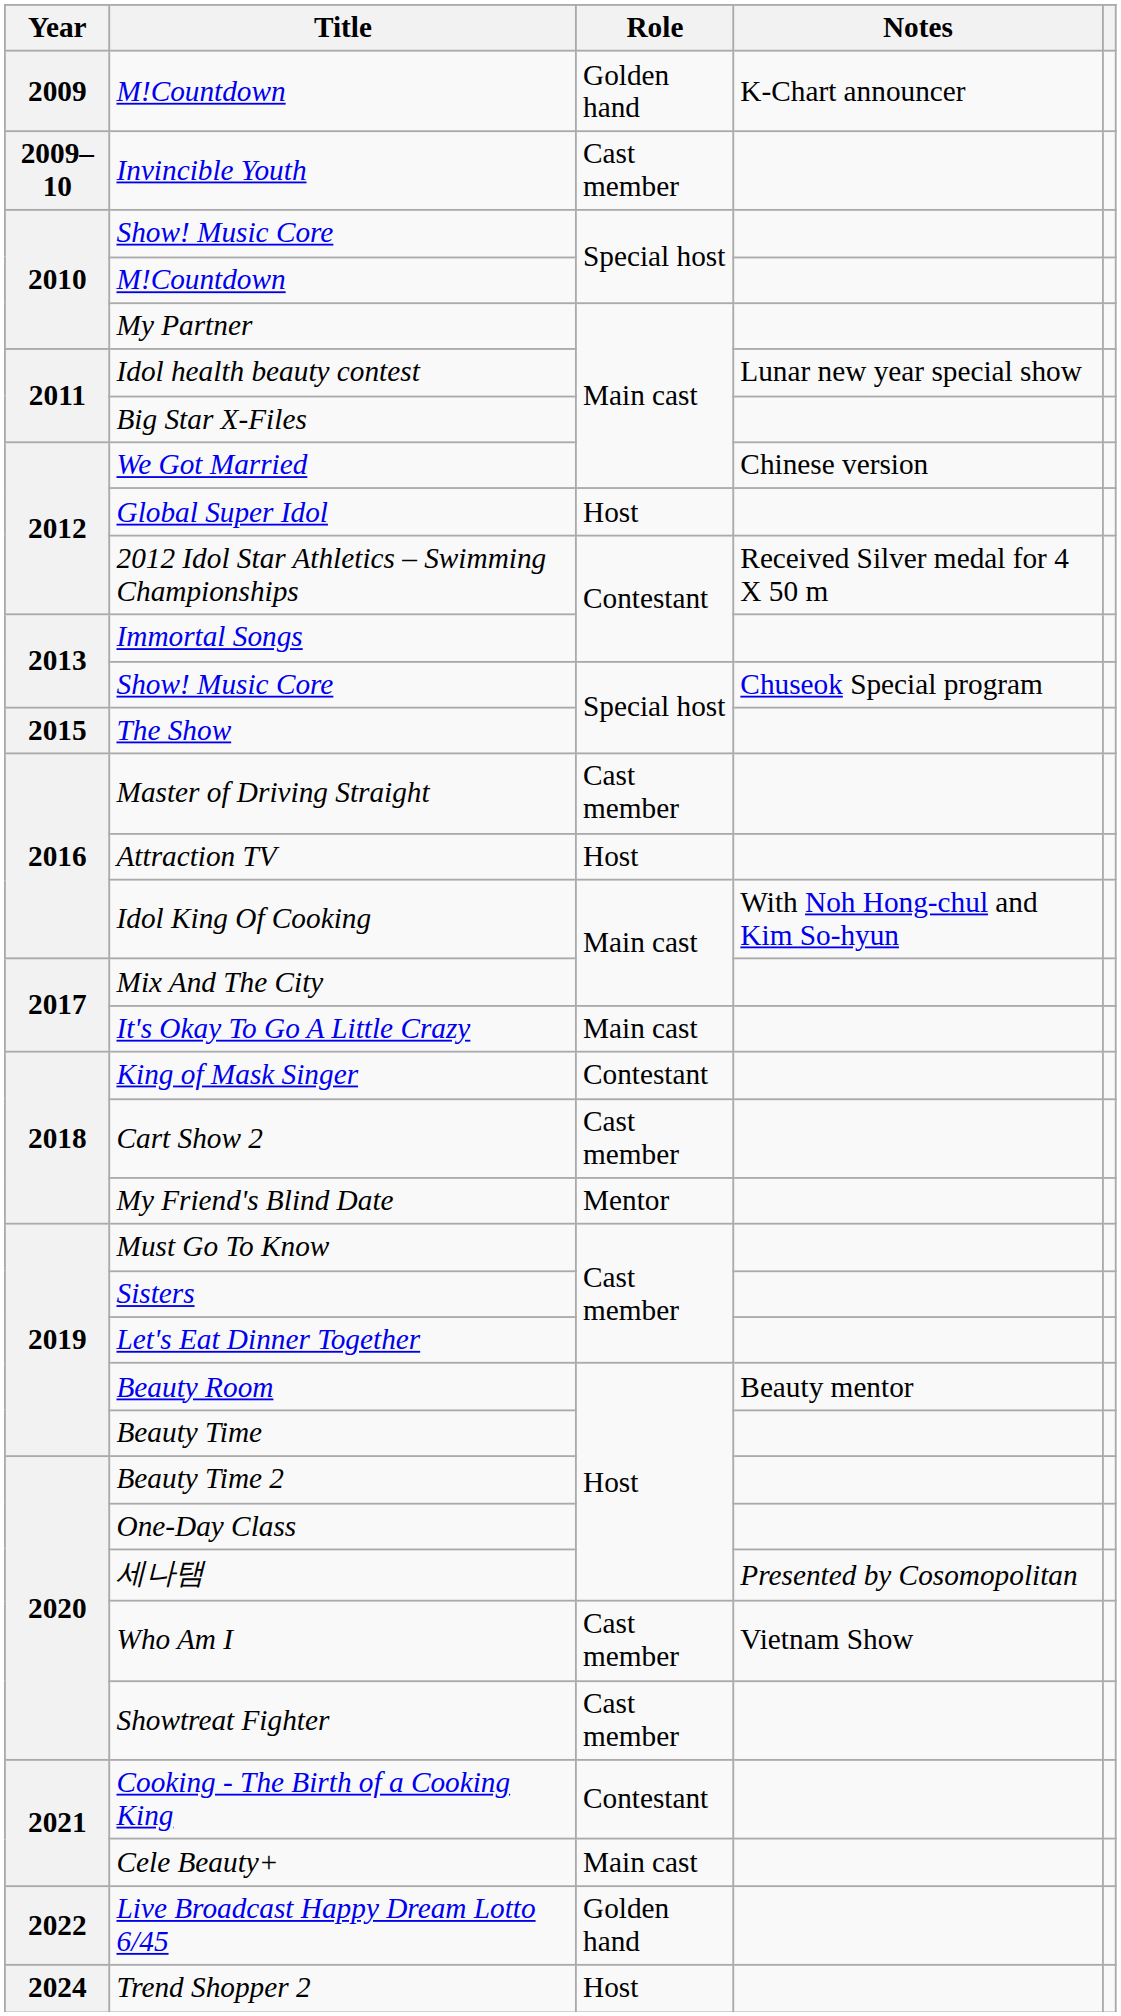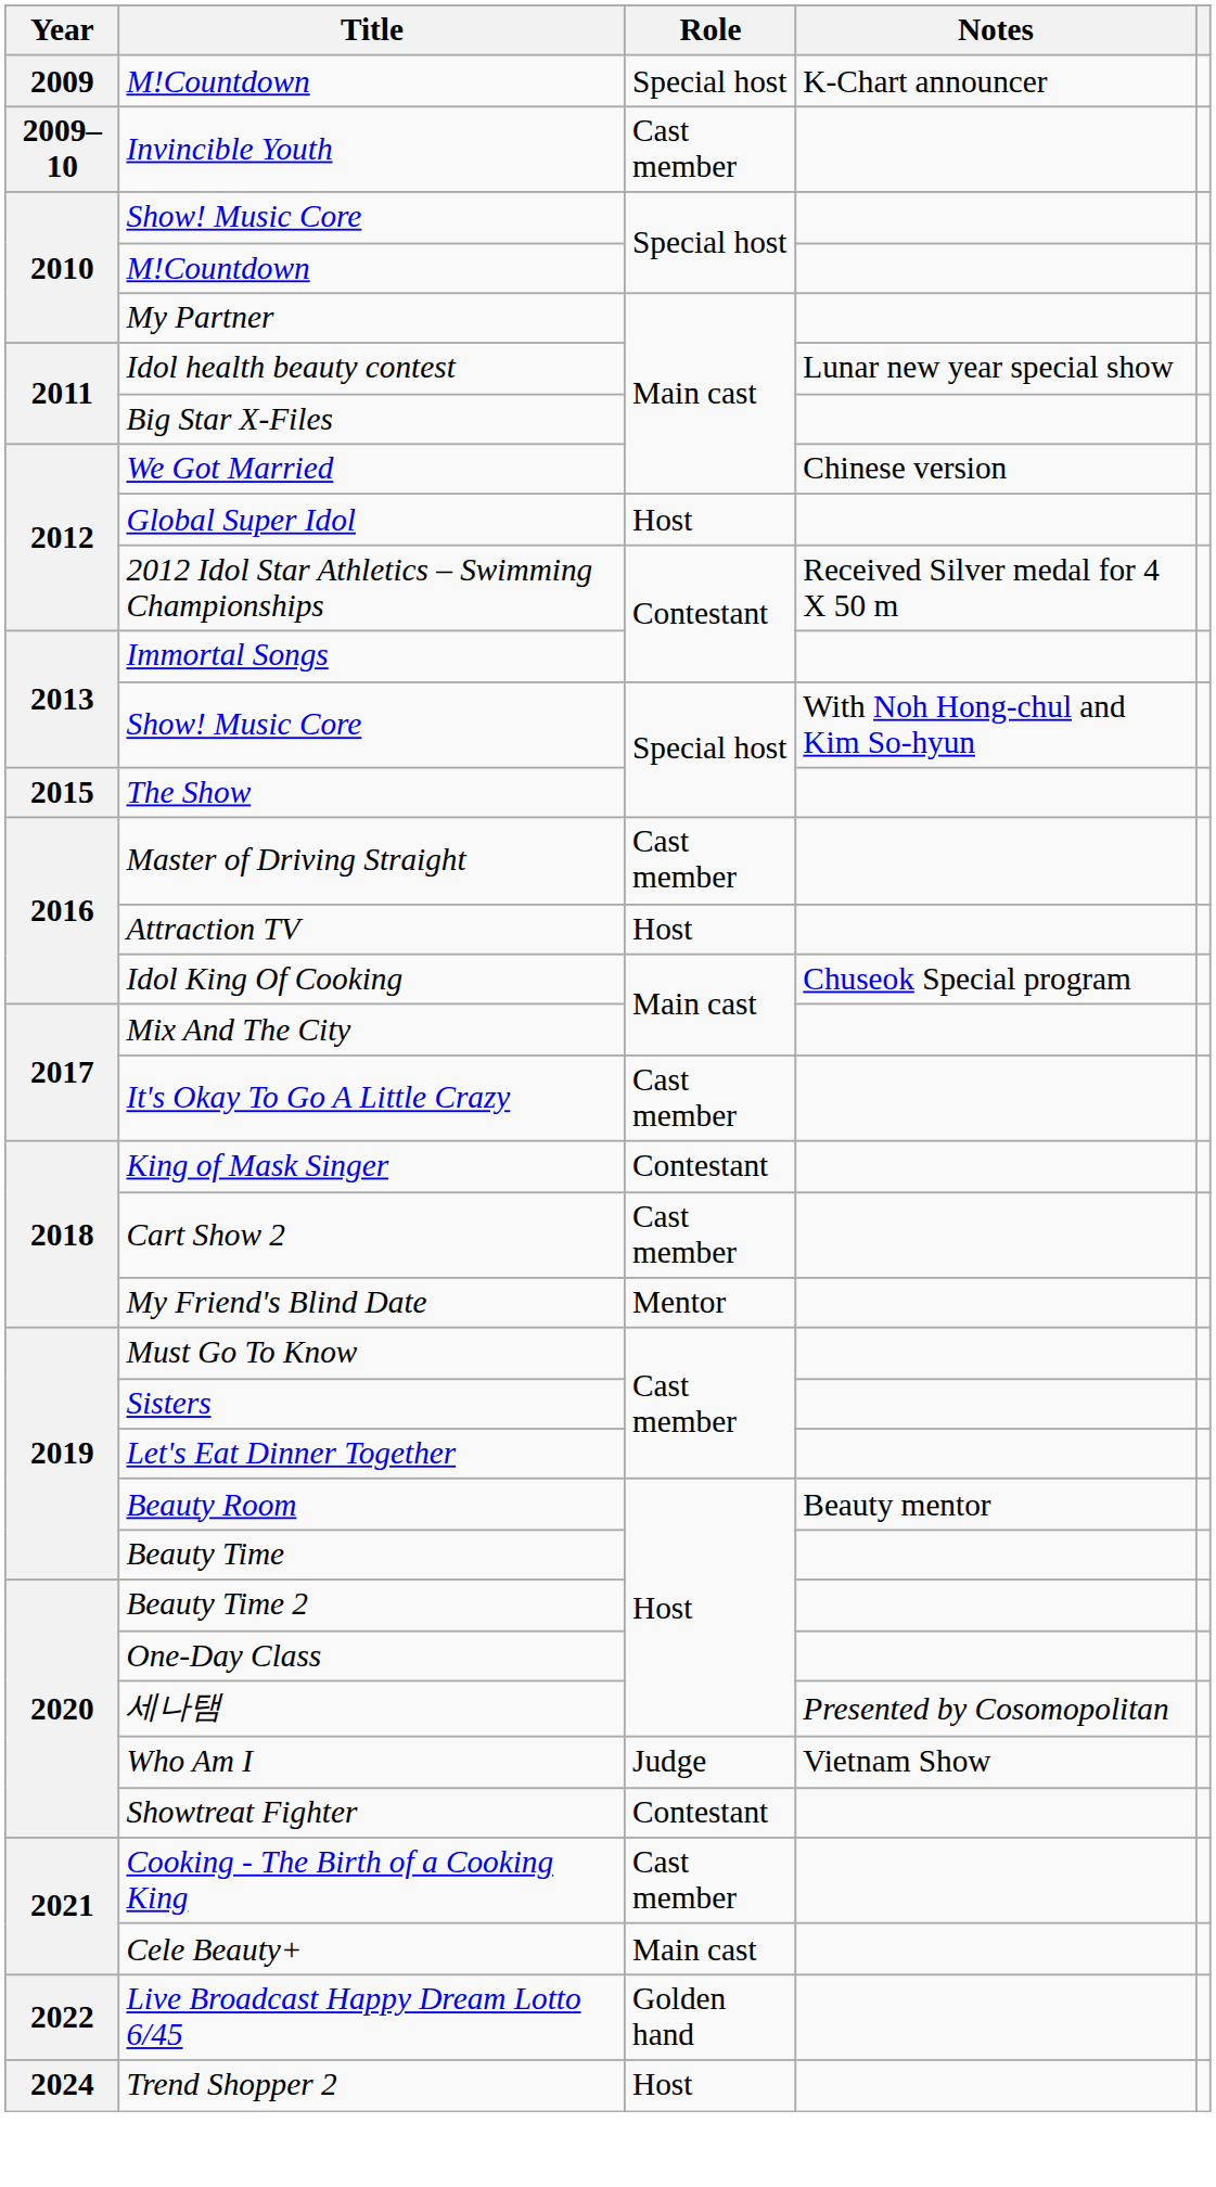 <table class="wikitable sortable plainrowheaders">
 <tr>
 <th scope="col">Year</th>
 <th scope="col">Title</th>
 <th scope="col">Role</th>
 <th>Notes</th>
 <th class="unsortable" scope="col"></th>
 </tr>
 <tr>
 <th scope="row">2009</th>
 <td><a href='#'><em>M!Countdown</em></a></td>
-<td>Golden hand</td>
+<td>Special host</td>
 <td>K-Chart announcer</td>
 <td></td>
 </tr>
 <tr>
 <th scope="row">2009–10</th>
 <td><em><a href='#'>Invincible Youth</a></em></td>
 <td>Cast member</td>
 <td></td>
 <td></td>
 </tr>
 <tr>
 <th rowspan="3" scope="row">2010</th>
 <td><em><a href='#'>Show! Music Core</a></em></td>
 <td rowspan="2">Special host</td>
 <td></td>
 <td></td>
 </tr>
 <tr>
 <td><a href='#'><em>M!Countdown</em></a></td>
 <td></td>
 <td></td>
 </tr>
 <tr>
 <td><em>My Partner</em></td>
 <td rowspan="4">Main cast</td>
 <td></td>
 <td></td>
 </tr>
 <tr>
 <th rowspan="2" scope="row">2011</th>
 <td><em>Idol health beauty contest</em></td>
 <td>Lunar new year special show</td>
 <td></td>
 </tr>
 <tr>
 <td><em>Big Star X-Files</em></td>
 <td></td>
 <td></td>
 </tr>
 <tr>
 <th rowspan="3" scope="row">2012</th>
 <td><em><a href='#'>We Got Married</a></em></td>
 <td>Chinese version</td>
 <td></td>
 </tr>
 <tr>
 <td><em><a href='#'>Global Super Idol</a></em></td>
 <td>Host</td>
 <td></td>
 <td></td>
 </tr>
 <tr>
 <td><em>2012 Idol Star Athletics – Swimming Championships</em></td>
 <td rowspan="2">Contestant</td>
 <td>Received Silver medal for 4 X 50 m</td>
 <td></td>
 </tr>
 <tr>
 <th rowspan="2" scope="row">2013</th>
 <td><em><a href='#'>Immortal Songs</a></em></td>
 <td></td>
 <td></td>
 </tr>
 <tr>
 <td><em><a href='#'>Show! Music Core</a></em></td>
 <td rowspan="2">Special host</td>
-<td><a href='#'>Chuseok</a> Special program</td>
+<td>With <a href='#'>Noh Hong-chul</a> and <a href='#'>Kim So-hyun</a></td>
 <td></td>
 </tr>
 <tr>
 <th scope="row">2015</th>
 <td><em><a href='#'>The Show</a></em></td>
 <td></td>
 <td></td>
 </tr>
 <tr>
 <th rowspan="3" scope="row">2016</th>
 <td><em>Master of Driving Straight</em></td>
 <td>Cast member</td>
 <td></td>
 <td></td>
 </tr>
 <tr>
 <td><em>Attraction TV</em></td>
 <td>Host</td>
 <td></td>
 <td></td>
 </tr>
 <tr>
 <td><em>Idol King Of Cooking</em></td>
 <td rowspan="2">Main cast</td>
-<td>With <a href='#'>Noh Hong-chul</a> and <a href='#'>Kim So-hyun</a></td>
+<td><a href='#'>Chuseok</a> Special program</td>
 <td></td>
 </tr>
 <tr>
 <th rowspan="2" scope="row">2017</th>
 <td><em>Mix And The City</em></td>
 <td></td>
 <td></td>
 </tr>
 <tr>
 <td><em><a href='#'>It's Okay To Go A Little Crazy</a></em></td>
-<td>Main cast</td>
+<td>Cast member</td>
 <td></td>
 <td></td>
 </tr>
 <tr>
 <th rowspan="3" scope="row">2018</th>
 <td><em><a href='#'>King of Mask Singer</a></em></td>
 <td>Contestant</td>
 <td></td>
 <td></td>
 </tr>
 <tr>
 <td><em>Cart Show 2</em></td>
 <td>Cast member</td>
 <td></td>
 <td></td>
 </tr>
 <tr>
 <td><em>My Friend's Blind Date</em></td>
 <td>Mentor</td>
 <td></td>
 <td></td>
 </tr>
 <tr>
 <th scope="row" rowspan="5">2019</th>
 <td><em>Must Go To Know</em></td>
 <td rowspan="3">Cast member</td>
 <td></td>
 <td></td>
 </tr>
 <tr>
 <td><em><a href='#'>Sisters</a></em></td>
 <td></td>
 <td></td>
 </tr>
 <tr>
 <td><em><a href='#'>Let's Eat Dinner Together</a></em></td>
 <td></td>
 <td></td>
 </tr>
 <tr>
 <td><em><a href='#'>Beauty Room</a></em></td>
 <td rowspan="5">Host</td>
 <td>Beauty mentor</td>
 <td></td>
 </tr>
 <tr>
 <td><em>Beauty Time</em></td>
 <td></td>
 <td></td>
 </tr>
 <tr>
 <th rowspan="5" scope="row">2020</th>
 <td><em>Beauty Time 2</em></td>
 <td></td>
 <td></td>
 </tr>
 <tr>
 <td><em>One-Day Class</em></td>
 <td></td>
 <td></td>
 </tr>
 <tr>
 <td><em>세나탬</em></td>
 <td><em>Presented by Cosomopolitan</em></td>
 <td></td>
 </tr>
 <tr>
 <td><em>Who Am I</em></td>
-<td>Cast member</td>
+<td>Judge</td>
 <td>Vietnam Show</td>
 <td></td>
 </tr>
 <tr>
 <td><em>Showtreat Fighter</em></td>
-<td>Cast member</td>
+<td>Contestant</td>
 <td></td>
 <td></td>
 </tr>
 <tr>
 <th scope="row" rowspan="2">2021</th>
 <td><em><a href='#'>Cooking - The Birth of a Cooking King</a></em></td>
-<td>Contestant</td>
+<td>Cast member</td>
 <td></td>
 <td></td>
 </tr>
 <tr>
 <td><em>Cele Beauty+</em></td>
 <td>Main cast</td>
 <td></td>
 <td></td>
 </tr>
 <tr>
 <th scope="row">2022</th>
 <td><em><a href='#'>Live Broadcast Happy Dream Lotto 6/45</a></em></td>
 <td>Golden hand</td>
 <td></td>
 <td></td>
 </tr>
 <tr>
 <th scope="row">2024</th>
 <td><em>Trend Shopper 2</em></td>
 <td>Host</td>
 <td></td>
 <td></td>
 </tr>
 </table>
